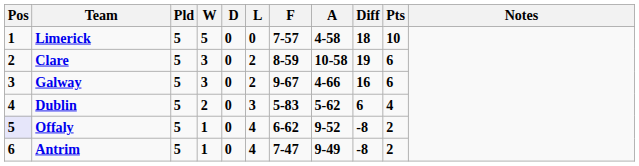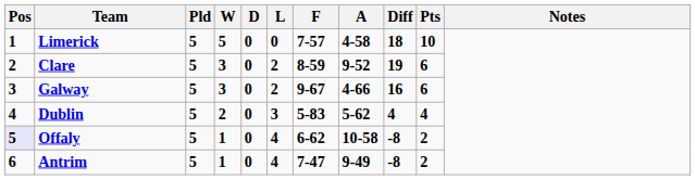 <table class="wikitable" style="text-align: centre;">
 <tr>
 <th width=20>Pos</th>
 <th width=150>Team</th>
 <th width=20>Pld</th>
 <th width=20>W</th>
 <th width=20>D</th>
 <th width=20>L</th>
 <th width=40>F</th>
 <th width=40>A</th>
 <th width=20>Diff</th>
 <th width=20>Pts</th>
 <th width=250>Notes</th>
 </tr>
 <tr style>
 <td><strong>1</strong></td>
 <td align=left><strong> <a href='#'>Limerick</a> </strong></td>
 <td><strong>5</strong></td>
 <td><strong>5</strong></td>
 <td><strong>0</strong></td>
 <td><strong>0</strong></td>
 <td><strong>7-57</strong></td>
 <td><strong>4-58</strong></td>
 <td><strong>18</strong></td>
 <td><strong>10</strong></td>
 </tr>
 <tr style>
 <td><strong>2</strong></td>
 <td align=left><strong> <a href='#'>Clare</a> </strong></td>
 <td><strong>5</strong></td>
 <td><strong>3</strong></td>
 <td><strong>0</strong></td>
 <td><strong>2</strong></td>
 <td><strong>8-59</strong></td>
-<td><strong>10-58</strong></td>
+<td><strong>9-52</strong></td>
 <td><strong>19</strong></td>
 <td><strong>6</strong></td>
 </tr>
 <tr style>
 <td><strong>3</strong></td>
 <td align=left><strong> <a href='#'>Galway</a> </strong></td>
 <td><strong>5</strong></td>
 <td><strong>3</strong></td>
 <td><strong>0</strong></td>
 <td><strong>2</strong></td>
 <td><strong>9-67</strong></td>
 <td><strong>4-66</strong></td>
 <td><strong>16</strong></td>
 <td><strong>6</strong></td>
 </tr>
 <tr style>
 <td><strong>4</strong></td>
 <td align=left><strong> <a href='#'>Dublin</a> </strong></td>
 <td><strong>5</strong></td>
 <td><strong>2</strong></td>
 <td><strong>0</strong></td>
 <td><strong>3</strong></td>
 <td><strong>5-83</strong></td>
 <td><strong>5-62</strong></td>
-<td><strong>6</strong></td>
+<td><strong>4</strong></td>
 <td><strong>4</strong></td>
 </tr>
 <tr style>
 <td style="background: lavender;"><strong>5</strong></td>
 <td align=left><strong> <a href='#'>Offaly</a> </strong></td>
 <td><strong>5</strong></td>
 <td><strong>1</strong></td>
 <td><strong>0</strong></td>
 <td><strong>4</strong></td>
 <td><strong>6-62</strong></td>
-<td><strong>9-52</strong></td>
+<td><strong>10-58</strong></td>
 <td><strong>-8</strong></td>
 <td><strong>2</strong></td>
 </tr>
 <tr style>
 <td><strong>6</strong></td>
 <td align=left><strong> <a href='#'>Antrim</a> </strong></td>
 <td><strong>5</strong></td>
 <td><strong>1</strong></td>
 <td><strong>0</strong></td>
 <td><strong>4</strong></td>
 <td><strong>7-47</strong></td>
 <td><strong>9-49</strong></td>
 <td><strong>-8</strong></td>
 <td><strong>2</strong></td>
 </tr>
 </table>
